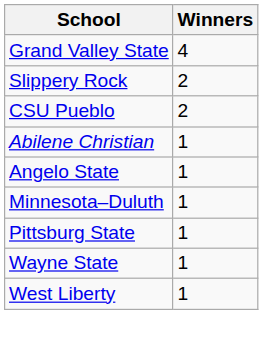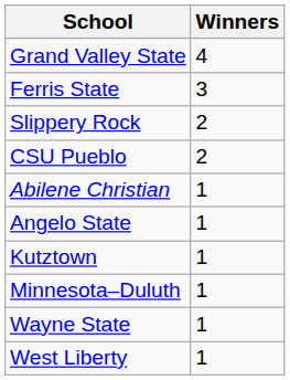 <table class="wikitable">
 <tr>
 <th bgcolor="#e5e5e5">School</th>
 <th bgcolor="#e5e5e5">Winners</th>
 </tr>
 <tr>
 <td><a href='#'>Grand Valley State</a></td>
 <td>4</td>
+</tr>
+<tr>
+<td><a href='#'>Ferris State</a></td>
+<td>3</td>
 </tr>
 <tr>
 <td><a href='#'>Slippery Rock</a></td>
 <td>2</td>
 </tr>
 <tr>
 <td><a href='#'>CSU Pueblo</a></td>
 <td>2</td>
 </tr>
 <tr>
 <td><em><a href='#'>Abilene Christian</a></em></td>
 <td>1</td>
 </tr>
 <tr>
 <td><a href='#'>Angelo State</a></td>
 <td>1</td>
 </tr>
 <tr>
-<td><a href='#'>Minnesota–Duluth</a></td>
+<td><a href='#'>Kutztown</a></td>
 <td>1</td>
 </tr>
 <tr>
-<td><a href='#'>Pittsburg State</a></td>
+<td><a href='#'>Minnesota–Duluth</a></td>
 <td>1</td>
 </tr>
 <tr>
 <td><a href='#'>Wayne State</a></td>
 <td>1</td>
 </tr>
 <tr>
 <td><a href='#'>West Liberty</a></td>
 <td>1</td>
 </tr>
 </table>
